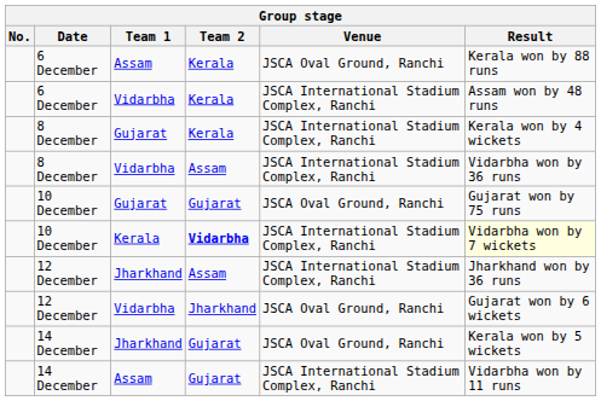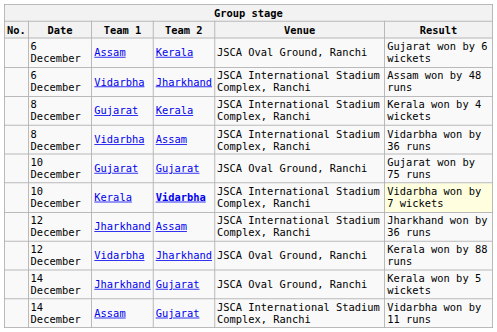 <table class="wikitable">
 <tr>
 <th colspan="7">Group stage</th>
 </tr>
 <tr>
 <th>No.</th>
 <th>Date</th>
 <th>Team 1</th>
 <th>Team 2</th>
 <th>Venue</th>
 <th>Result</th>
 </tr>
 <tr>
 <td> </td>
 <td>6 December</td>
 <td><a href='#'>Assam</a></td>
 <td><a href='#'>Kerala</a></td>
 <td>JSCA Oval Ground, Ranchi</td>
-<td>Kerala won by 88 runs</td>
+<td>Gujarat won by 6 wickets</td>
 </tr>
 <tr>
 <td> </td>
 <td>6 December</td>
 <td><a href='#'>Vidarbha</a></td>
-<td><a href='#'>Kerala</a></td>
+<td><a href='#'>Jharkhand</a></td>
 <td>JSCA International Stadium Complex, Ranchi</td>
 <td>Assam won by 48 runs</td>
 </tr>
 <tr>
 <td> </td>
 <td>8 December</td>
 <td><a href='#'>Gujarat</a></td>
 <td><a href='#'>Kerala</a></td>
 <td>JSCA International Stadium Complex, Ranchi</td>
 <td>Kerala won by 4 wickets</td>
 </tr>
 <tr>
 <td> </td>
 <td>8 December</td>
 <td><a href='#'>Vidarbha</a></td>
 <td><a href='#'>Assam</a></td>
 <td>JSCA International Stadium Complex, Ranchi</td>
 <td>Vidarbha won by 36 runs</td>
 </tr>
 <tr>
 <td> </td>
 <td>10 December</td>
 <td><a href='#'>Gujarat</a></td>
 <td><a href='#'>Gujarat</a></td>
 <td>JSCA Oval Ground, Ranchi</td>
 <td>Gujarat won by 75 runs</td>
 </tr>
 <tr>
 <td> </td>
 <td>10 December</td>
 <td><a href='#'>Kerala</a></td>
 <td><strong><a href='#'>Vidarbha</a></strong></td>
 <td>JSCA International Stadium Complex, Ranchi</td>
 <td style="background: lightyellow;">Vidarbha won by 7 wickets</td>
 </tr>
 <tr>
 <td> </td>
 <td>12 December</td>
 <td><a href='#'>Jharkhand</a></td>
 <td><a href='#'>Assam</a></td>
 <td>JSCA International Stadium Complex, Ranchi</td>
 <td>Jharkhand won by 36 runs</td>
 </tr>
 <tr>
 <td> </td>
 <td>12 December</td>
 <td><a href='#'>Vidarbha</a></td>
 <td><a href='#'>Jharkhand</a></td>
 <td>JSCA Oval Ground, Ranchi</td>
-<td>Gujarat won by 6 wickets</td>
+<td>Kerala won by 88 runs</td>
 </tr>
 <tr>
 <td> </td>
 <td>14 December</td>
 <td><a href='#'>Jharkhand</a></td>
 <td><a href='#'>Gujarat</a></td>
 <td>JSCA Oval Ground, Ranchi</td>
 <td>Kerala won by 5 wickets</td>
 </tr>
 <tr>
 <td> </td>
 <td>14 December</td>
 <td><a href='#'>Assam</a></td>
 <td><a href='#'>Gujarat</a></td>
 <td>JSCA International Stadium Complex, Ranchi</td>
 <td>Vidarbha won by 11 runs</td>
 </tr>
 </table>
